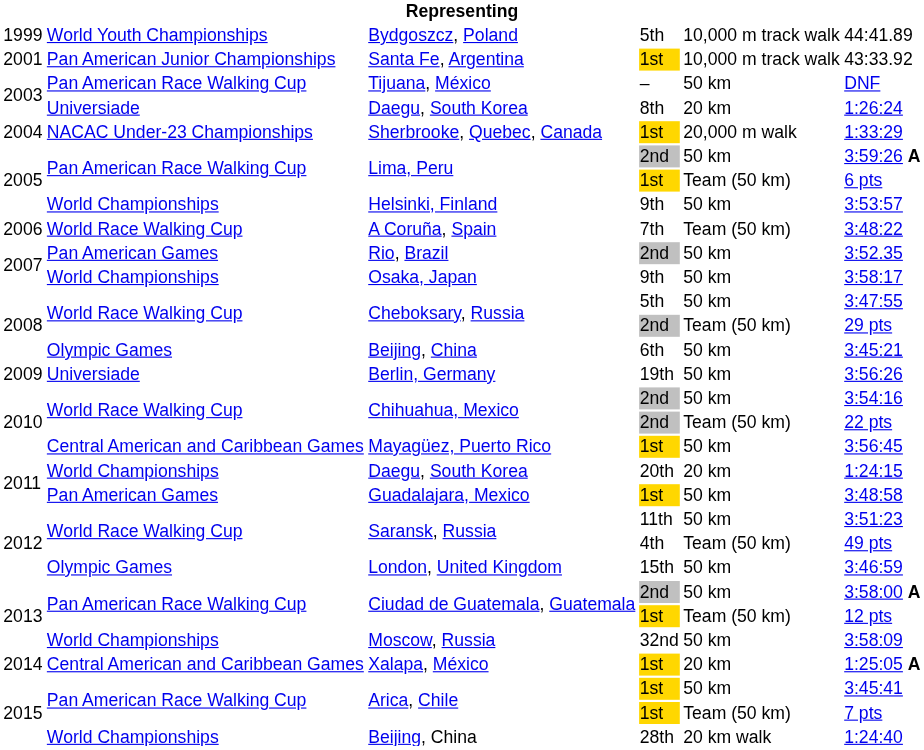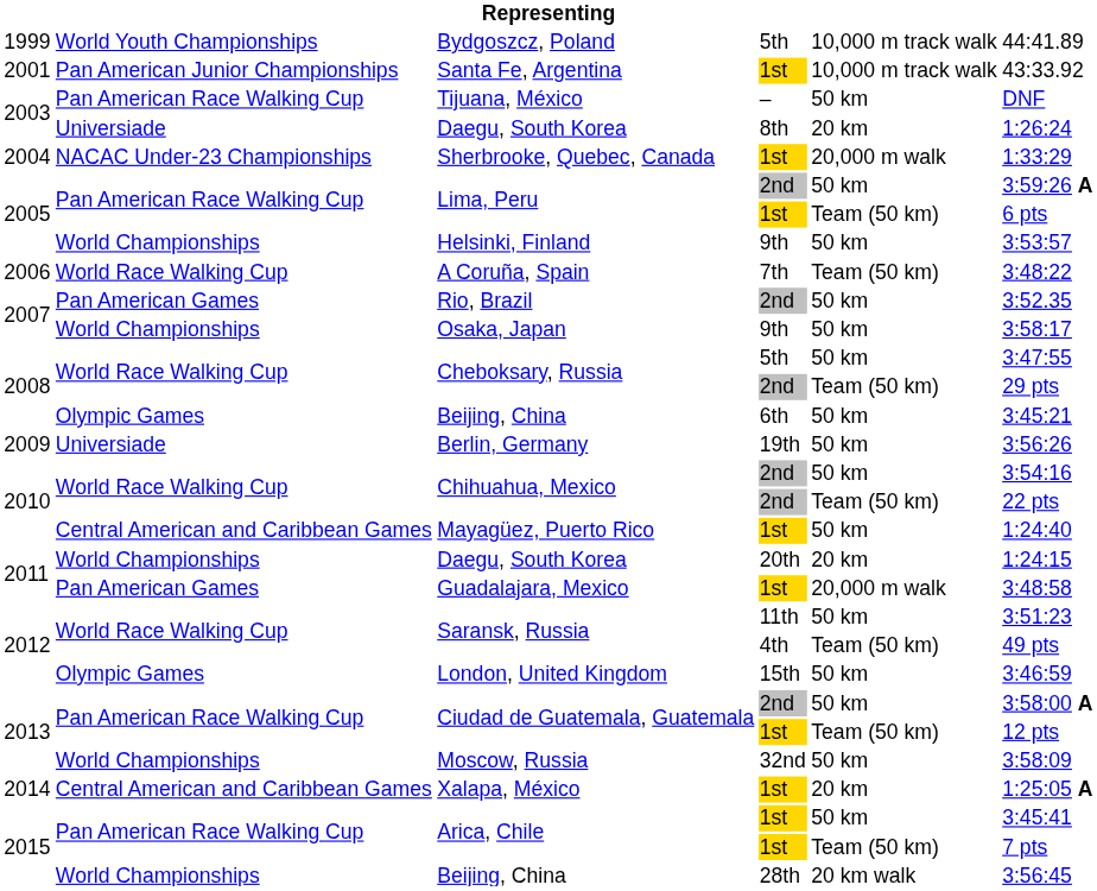 <table>
 <tr>
 <th colspan="6">Representing </th>
 </tr>
 <tr>
 <td>1999</td>
 <td><a href='#'>World Youth Championships</a></td>
 <td><a href='#'>Bydgoszcz</a>, <a href='#'>Poland</a></td>
 <td>5th</td>
 <td>10,000 m track walk</td>
 <td>44:41.89</td>
 </tr>
 <tr>
 <td>2001</td>
 <td><a href='#'>Pan American Junior Championships</a></td>
 <td><a href='#'>Santa Fe</a>, <a href='#'>Argentina</a></td>
 <td bgcolor=gold>1st</td>
 <td>10,000 m track walk</td>
 <td>43:33.92</td>
 </tr>
 <tr>
 <td rowspan=2>2003</td>
 <td><a href='#'>Pan American Race Walking Cup</a></td>
 <td><a href='#'>Tijuana</a>, <a href='#'>México</a></td>
 <td>–</td>
 <td>50 km</td>
 <td><a href='#'>DNF</a></td>
 </tr>
 <tr>
 <td><a href='#'>Universiade</a></td>
 <td><a href='#'>Daegu</a>, <a href='#'>South Korea</a></td>
 <td>8th</td>
 <td>20 km</td>
 <td><a href='#'>1:26:24</a></td>
 </tr>
 <tr>
 <td>2004</td>
 <td><a href='#'>NACAC Under-23 Championships</a></td>
 <td><a href='#'>Sherbrooke</a>, <a href='#'>Quebec</a>, <a href='#'>Canada</a></td>
 <td bgcolor=gold>1st</td>
 <td>20,000 m walk</td>
 <td><a href='#'>1:33:29</a></td>
 </tr>
 <tr>
 <td rowspan=3>2005</td>
 <td rowspan=2><a href='#'>Pan American Race Walking Cup</a></td>
 <td rowspan=2><a href='#'>Lima, Peru</a></td>
 <td bgcolor="silver">2nd</td>
 <td>50 km</td>
 <td><a href='#'>3:59:26</a> <strong>A</strong></td>
 </tr>
 <tr>
 <td bgcolor=gold>1st</td>
 <td>Team (50 km)</td>
 <td><a href='#'>6 pts</a></td>
 </tr>
 <tr>
 <td><a href='#'>World Championships</a></td>
 <td><a href='#'>Helsinki, Finland</a></td>
 <td>9th</td>
 <td>50 km</td>
 <td><a href='#'>3:53:57</a></td>
 </tr>
 <tr>
 <td>2006</td>
 <td><a href='#'>World Race Walking Cup</a></td>
 <td><a href='#'>A Coruña</a>, <a href='#'>Spain</a></td>
 <td>7th</td>
 <td>Team (50 km)</td>
 <td><a href='#'>3:48:22</a></td>
 </tr>
 <tr>
 <td rowspan=2>2007</td>
 <td><a href='#'>Pan American Games</a></td>
 <td><a href='#'>Rio</a>, <a href='#'>Brazil</a></td>
 <td bgcolor="silver">2nd</td>
 <td>50 km</td>
 <td><a href='#'>3:52.35</a></td>
 </tr>
 <tr>
 <td><a href='#'>World Championships</a></td>
 <td><a href='#'>Osaka, Japan</a></td>
 <td>9th</td>
 <td>50 km</td>
 <td><a href='#'>3:58:17</a></td>
 </tr>
 <tr>
 <td rowspan=3>2008</td>
 <td rowspan=2><a href='#'>World Race Walking Cup</a></td>
 <td rowspan=2><a href='#'>Cheboksary</a>, <a href='#'>Russia</a></td>
 <td>5th</td>
 <td>50 km</td>
 <td><a href='#'>3:47:55</a></td>
 </tr>
 <tr>
 <td bgcolor=silver>2nd</td>
 <td>Team (50 km)</td>
 <td><a href='#'>29 pts</a></td>
 </tr>
 <tr>
 <td><a href='#'>Olympic Games</a></td>
 <td><a href='#'>Beijing</a>, <a href='#'>China</a></td>
 <td>6th</td>
 <td>50 km</td>
 <td><a href='#'>3:45:21</a></td>
 </tr>
 <tr>
 <td>2009</td>
 <td><a href='#'>Universiade</a></td>
 <td><a href='#'>Berlin, Germany</a></td>
 <td>19th</td>
 <td>50 km</td>
 <td><a href='#'>3:56:26</a></td>
 </tr>
 <tr>
 <td rowspan=3>2010</td>
 <td rowspan=2><a href='#'>World Race Walking Cup</a></td>
 <td rowspan=2><a href='#'>Chihuahua, Mexico</a></td>
 <td bgcolor=silver>2nd</td>
 <td>50 km</td>
 <td><a href='#'>3:54:16</a></td>
 </tr>
 <tr>
 <td bgcolor=silver>2nd</td>
 <td>Team (50 km)</td>
 <td><a href='#'>22 pts</a></td>
 </tr>
 <tr>
 <td><a href='#'>Central American and Caribbean Games</a></td>
 <td><a href='#'>Mayagüez, Puerto Rico</a></td>
 <td bgcolor="gold">1st</td>
 <td>50 km</td>
-<td><a href='#'>3:56:45</a></td>
+<td><a href='#'>1:24:40</a></td>
 </tr>
 <tr>
 <td rowspan=2>2011</td>
 <td><a href='#'>World Championships</a></td>
 <td><a href='#'>Daegu</a>, <a href='#'>South Korea</a></td>
 <td>20th</td>
 <td>20 km</td>
 <td><a href='#'>1:24:15</a></td>
 </tr>
 <tr>
 <td><a href='#'>Pan American Games</a></td>
 <td><a href='#'>Guadalajara, Mexico</a></td>
 <td bgcolor="gold">1st</td>
-<td>50 km</td>
+<td>20,000 m walk</td>
 <td><a href='#'>3:48:58</a></td>
 </tr>
 <tr>
 <td rowspan=3>2012</td>
 <td rowspan=2><a href='#'>World Race Walking Cup</a></td>
 <td rowspan=2><a href='#'>Saransk</a>, <a href='#'>Russia</a></td>
 <td>11th</td>
 <td>50 km</td>
 <td><a href='#'>3:51:23</a></td>
 </tr>
 <tr>
 <td>4th</td>
 <td>Team (50 km)</td>
 <td><a href='#'>49 pts</a></td>
 </tr>
 <tr>
 <td><a href='#'>Olympic Games</a></td>
 <td><a href='#'>London</a>, <a href='#'>United Kingdom</a></td>
 <td>15th</td>
 <td>50 km</td>
 <td><a href='#'>3:46:59</a></td>
 </tr>
 <tr>
 <td rowspan=3>2013</td>
 <td rowspan=2><a href='#'>Pan American Race Walking Cup</a></td>
 <td rowspan=2><a href='#'>Ciudad de Guatemala</a>, <a href='#'>Guatemala</a></td>
 <td bgcolor=silver>2nd</td>
 <td>50 km</td>
 <td><a href='#'>3:58:00</a> <strong>A</strong></td>
 </tr>
 <tr>
 <td bgcolor=gold>1st</td>
 <td>Team (50 km)</td>
 <td><a href='#'>12 pts</a></td>
 </tr>
 <tr>
 <td><a href='#'>World Championships</a></td>
 <td><a href='#'>Moscow</a>, <a href='#'>Russia</a></td>
 <td>32nd</td>
 <td>50 km</td>
 <td><a href='#'>3:58:09</a></td>
 </tr>
 <tr>
 <td>2014</td>
 <td><a href='#'>Central American and Caribbean Games</a></td>
 <td><a href='#'>Xalapa</a>, <a href='#'>México</a></td>
 <td bgcolor=gold>1st</td>
 <td>20 km</td>
 <td><a href='#'>1:25:05</a> <strong>A</strong></td>
 </tr>
 <tr>
 <td rowspan=3>2015</td>
 <td rowspan=2><a href='#'>Pan American Race Walking Cup</a></td>
 <td rowspan=2><a href='#'>Arica</a>, <a href='#'>Chile</a></td>
 <td bgcolor=gold>1st</td>
 <td>50 km</td>
 <td><a href='#'>3:45:41</a></td>
 </tr>
 <tr>
 <td bgcolor=gold>1st</td>
 <td>Team (50 km)</td>
 <td><a href='#'>7 pts</a></td>
 </tr>
 <tr>
 <td><a href='#'>World Championships</a></td>
 <td><a href='#'>Beijing</a>, China</td>
 <td>28th</td>
 <td>20 km walk</td>
-<td><a href='#'>1:24:40</a></td>
+<td><a href='#'>3:56:45</a></td>
 </tr>
 </table>
